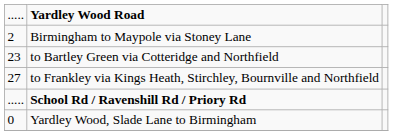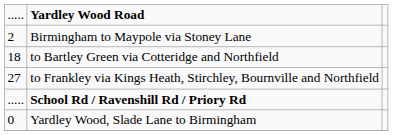 <table class="wikitable">
 <tr>
 <td>.....</td>
 <td><strong>Yardley Wood Road</strong></td>
 <td></td>
 </tr>
 <tr>
 <td>2</td>
 <td>Birmingham to Maypole via Stoney Lane</td>
 <td></td>
 </tr>
 <tr>
-<td>23</td>
+<td>18</td>
 <td>to Bartley Green via Cotteridge and Northfield</td>
 <td></td>
 </tr>
 <tr>
 <td>27</td>
 <td>to Frankley  via Kings Heath, Stirchley, Bournville and Northfield</td>
 <td></td>
 </tr>
 <tr>
 <td>.....</td>
 <td><strong>School Rd / Ravenshill Rd / Priory Rd</strong></td>
 <td></td>
 </tr>
 <tr>
 <td>0</td>
 <td>Yardley Wood, Slade Lane to Birmingham</td>
 <td></td>
 </tr>
 <tr>
 </tr>
 </table>
